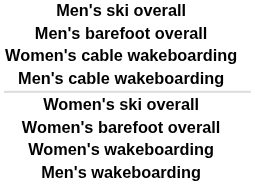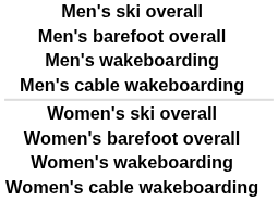 <table>
 <tr>
 <th scope="row">Men's ski overall</th>
 <td></td>
 <td></td>
 <td></td>
 </tr>
 <tr>
 <th scope="row">Men's barefoot overall</th>
 <td></td>
 <td></td>
 <td></td>
 </tr>
 <tr>
-<th scope="row">Women's cable wakeboarding</th>
+<th scope="row">Men's wakeboarding</th>
 <td></td>
 <td></td>
 <td></td>
 </tr>
 <tr>
 <th scope="row">Men's cable wakeboarding</th>
 <td></td>
 <td></td>
 <td></td>
 </tr>
 <tr bgcolor=#DDDDDD>
 <td colspan=4></td>
 </tr>
 <tr>
 <th scope="row">Women's ski overall</th>
 <td></td>
 <td></td>
 <td></td>
 </tr>
 <tr>
 <th scope="row">Women's barefoot overall</th>
 <td></td>
 <td></td>
 <td></td>
 </tr>
 <tr>
 <th scope="row">Women's wakeboarding</th>
 <td></td>
 <td></td>
 <td></td>
 </tr>
 <tr>
-<th scope="row">Men's wakeboarding</th>
+<th scope="row">Women's cable wakeboarding</th>
 <td></td>
 <td></td>
 <td></td>
 </tr>
 </table>
